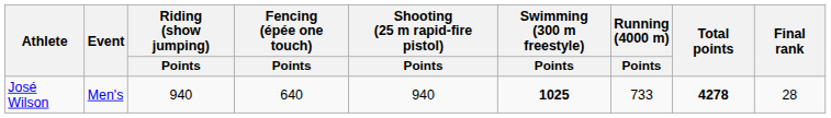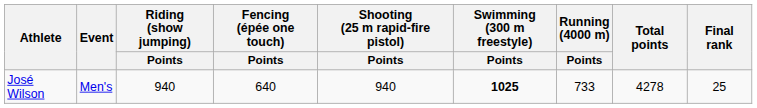 <table class="wikitable" style="font-size:90%">
 <tr>
 <th rowspan="2">Athlete</th>
 <th rowspan="2">Event</th>
 <th>Riding<br><span>(show jumping)</span></th>
 <th>Fencing<br><span>(épée one touch)</span></th>
 <th>Shooting<br><span>(25 m rapid-fire pistol)</span></th>
 <th>Swimming<br><span>(300 m freestyle)</span></th>
 <th>Running<br><span>(4000 m)</span></th>
 <th rowspan=2>Total points</th>
 <th rowspan=2>Final rank</th>
 </tr>
 <tr style="font-size:95%">
 <th>Points</th>
 <th>Points</th>
 <th>Points</th>
 <th>Points</th>
 <th>Points</th>
 </tr>
 <tr align=center>
 <td align=left><a href='#'>José Wilson</a></td>
 <td align=left rowspan=1><a href='#'>Men's</a></td>
 <td>940</td>
 <td>640</td>
 <td>940</td>
 <td><strong>1025</strong></td>
 <td>733</td>
-<td><strong>4278</strong></td>
-<td>28</td>
+<td>4278</td>
+<td>25</td>
 </tr>
 </table>
